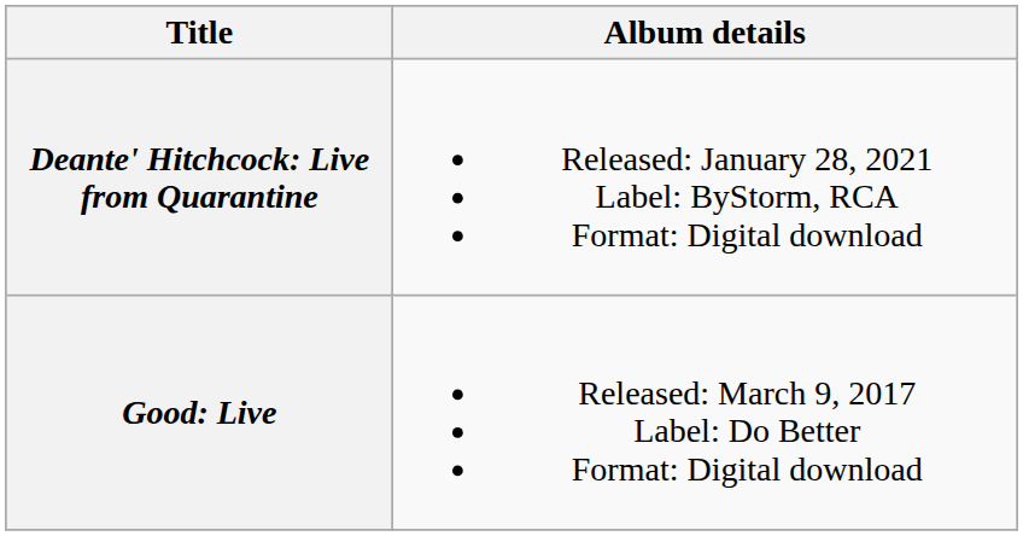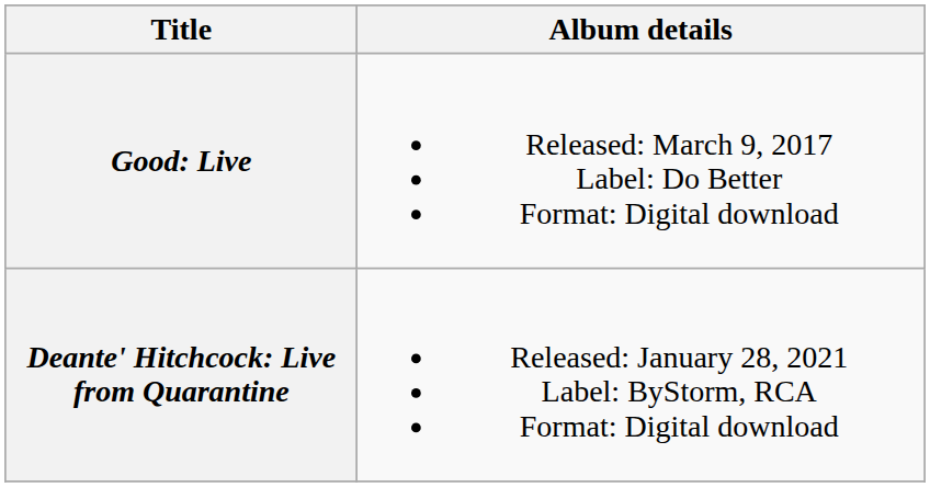 <table class="wikitable plainrowheaders" style="text-align:center;">
 <tr>
 <th scope="col" style="width:11em;">Title</th>
 <th scope="col" style="width:18em;">Album details</th>
 </tr>
 <tr>
+<th scope="row"><em>Good: Live</em></th>
+<td><br><ul><li>Released: March 9, 2017</li><li>Label: Do Better</li><li>Format: Digital download</li></ul></td>
+</tr>
+<tr>
 <th scope="row"><em>Deante' Hitchcock: Live from Quarantine</em></th>
 <td><br><ul><li>Released: January 28, 2021</li><li>Label: ByStorm, RCA</li><li>Format: Digital download</li></ul></td>
 </tr>
-<tr>
-<th scope="row"><em>Good: Live</em></th>
-<td><br><ul><li>Released: March 9, 2017</li><li>Label: Do Better</li><li>Format: Digital download</li></ul></td>
-</tr>
 </table>
